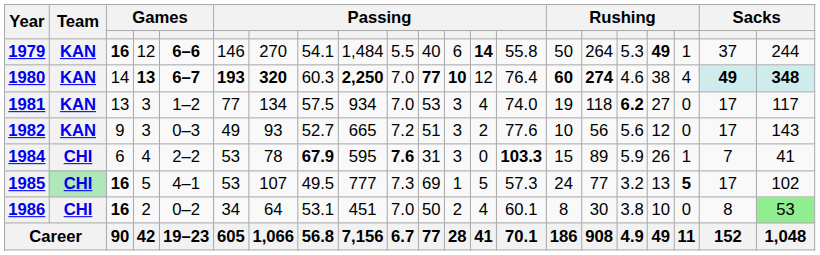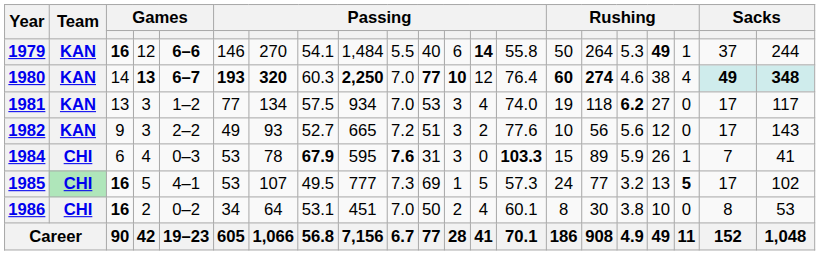 <table class="wikitable" style="text-align:center;">
 <tr>
 <th rowspan="2">Year</th>
 <th rowspan="2">Team</th>
 <th colspan="3">Games</th>
 <th colspan="9">Passing</th>
 <th colspan="5">Rushing</th>
 <th colspan="2">Sacks</th>
 </tr>
 <tr>
 <th></th>
 <th></th>
 <th></th>
 <th></th>
 <th></th>
 <th></th>
 <th></th>
 <th></th>
 <th></th>
 <th></th>
 <th></th>
 <th></th>
 <th></th>
 <th></th>
 <th></th>
 <th></th>
 <th></th>
 <th></th>
 <th></th>
 </tr>
 <tr>
 <th><a href='#'>1979</a></th>
 <th><a href='#'>KAN</a></th>
 <td><strong>16</strong></td>
 <td>12</td>
 <td><strong>6–6</strong></td>
 <td>146</td>
 <td>270</td>
 <td>54.1</td>
 <td>1,484</td>
 <td>5.5</td>
 <td>40</td>
 <td>6</td>
 <td><strong>14</strong></td>
 <td>55.8</td>
 <td>50</td>
 <td>264</td>
 <td>5.3</td>
 <td><strong>49</strong></td>
 <td>1</td>
 <td>37</td>
 <td>244</td>
 </tr>
 <tr>
 <th><a href='#'>1980</a></th>
 <th><a href='#'>KAN</a></th>
 <td>14</td>
 <td><strong>13</strong></td>
 <td><strong>6–7</strong></td>
 <td><strong>193</strong></td>
 <td><strong>320</strong></td>
 <td>60.3</td>
 <td><strong>2,250</strong></td>
 <td>7.0</td>
 <td><strong>77</strong></td>
 <td><strong>10</strong></td>
 <td>12</td>
 <td>76.4</td>
 <td><strong>60</strong></td>
 <td><strong>274</strong></td>
 <td>4.6</td>
 <td>38</td>
 <td>4</td>
 <td style="background:#cfecec; width:3em;"><strong>49</strong></td>
 <td style="background:#cfecec; width:3em;"><strong>348</strong></td>
 </tr>
 <tr>
 <th><a href='#'>1981</a></th>
 <th><a href='#'>KAN</a></th>
 <td>13</td>
 <td>3</td>
 <td>1–2</td>
 <td>77</td>
 <td>134</td>
 <td>57.5</td>
 <td>934</td>
 <td>7.0</td>
 <td>53</td>
 <td>3</td>
 <td>4</td>
 <td>74.0</td>
 <td>19</td>
 <td>118</td>
 <td><strong>6.2</strong></td>
 <td>27</td>
 <td>0</td>
 <td>17</td>
 <td>117</td>
 </tr>
 <tr>
 <th><a href='#'>1982</a></th>
 <th><a href='#'>KAN</a></th>
 <td>9</td>
 <td>3</td>
-<td>0–3</td>
+<td>2–2</td>
 <td>49</td>
 <td>93</td>
 <td>52.7</td>
 <td>665</td>
 <td>7.2</td>
 <td>51</td>
 <td>3</td>
 <td>2</td>
 <td>77.6</td>
 <td>10</td>
 <td>56</td>
 <td>5.6</td>
 <td>12</td>
 <td>0</td>
 <td>17</td>
 <td>143</td>
 </tr>
 <tr>
 <th><a href='#'>1984</a></th>
 <th><a href='#'>CHI</a></th>
 <td>6</td>
 <td>4</td>
-<td>2–2</td>
+<td>0–3</td>
 <td>53</td>
 <td>78</td>
 <td><strong>67.9</strong></td>
 <td>595</td>
 <td><strong>7.6</strong></td>
 <td>31</td>
 <td>3</td>
 <td>0</td>
 <td><strong>103.3</strong></td>
 <td>15</td>
 <td>89</td>
 <td>5.9</td>
 <td>26</td>
 <td>1</td>
 <td>7</td>
 <td>41</td>
 </tr>
 <tr>
 <th><a href='#'>1985</a></th>
 <th style="background:#afe6ba; width:3em;"><a href='#'>CHI</a></th>
 <td><strong>16</strong></td>
 <td>5</td>
 <td>4–1</td>
 <td>53</td>
 <td>107</td>
 <td>49.5</td>
 <td>777</td>
 <td>7.3</td>
 <td>69</td>
 <td>1</td>
 <td>5</td>
 <td>57.3</td>
 <td>24</td>
 <td>77</td>
 <td>3.2</td>
 <td>13</td>
 <td><strong>5</strong></td>
 <td>17</td>
 <td>102</td>
 </tr>
 <tr>
 <th><a href='#'>1986</a></th>
 <th><a href='#'>CHI</a></th>
 <td><strong>16</strong></td>
 <td>2</td>
 <td>0–2</td>
 <td>34</td>
 <td>64</td>
 <td>53.1</td>
 <td>451</td>
 <td>7.0</td>
 <td>50</td>
 <td>2</td>
 <td>4</td>
 <td>60.1</td>
 <td>8</td>
 <td>30</td>
 <td>3.8</td>
 <td>10</td>
 <td>0</td>
 <td>8</td>
-<td style="background: lightgreen;">53</td>
+<td>53</td>
 </tr>
 <tr>
 <th colspan="2">Career</th>
 <th>90</th>
 <th>42</th>
 <th>19–23</th>
 <th>605</th>
 <th>1,066</th>
 <th>56.8</th>
 <th>7,156</th>
 <th>6.7</th>
 <th>77</th>
 <th>28</th>
 <th>41</th>
 <th>70.1</th>
 <th>186</th>
 <th>908</th>
 <th>4.9</th>
 <th>49</th>
 <th>11</th>
 <th>152</th>
 <th>1,048</th>
 </tr>
 </table>
